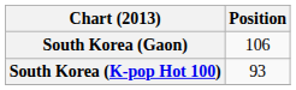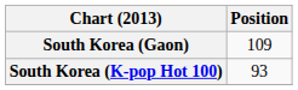 <table class="wikitable plainrowheaders">
 <tr>
 <th>Chart (2013)</th>
 <th>Position</th>
 </tr>
 <tr>
 <th scope="row">South Korea (Gaon)</th>
-<td align="center">106</td>
+<td align="center">109</td>
 </tr>
 <tr>
 <th scope="row">South Korea (<a href='#'>K-pop Hot 100</a>)</th>
 <td align="center">93</td>
 </tr>
 <tr>
 </tr>
 </table>
